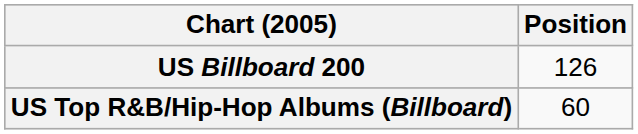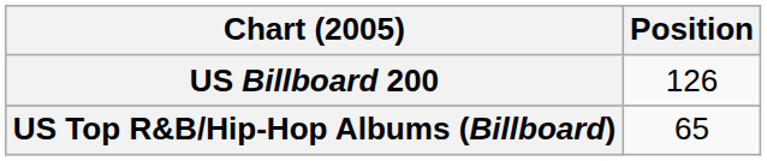 <table class="wikitable sortable plainrowheaders">
 <tr>
 <th scope="col">Chart (2005)</th>
 <th scope="col">Position</th>
 </tr>
 <tr>
 <th scope="row">US <em>Billboard</em> 200</th>
 <td style="text-align:center;">126</td>
 </tr>
 <tr>
 <th scope="row">US Top R&B/Hip-Hop Albums (<em>Billboard</em>)</th>
-<td style="text-align:center;">60</td>
+<td style="text-align:center;">65</td>
 </tr>
 </table>
